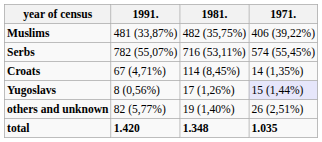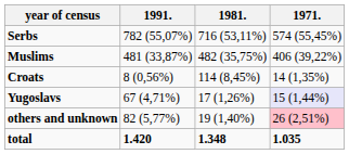 <table class="wikitable" style="font-size:95%;">
 <tr>
 <th>year of census</th>
 <th>1991.</th>
 <th>1981.</th>
 <th>1971.</th>
 </tr>
 <tr>
+<td><strong>Serbs</strong></td>
+<td>782 (55,07%)</td>
+<td>716 (53,11%)</td>
+<td>574 (55,45%)</td>
+</tr>
+<tr>
 <td><strong>Muslims</strong></td>
 <td>481 (33,87%)</td>
 <td>482 (35,75%)</td>
 <td>406 (39,22%)</td>
 </tr>
 <tr>
-<td><strong>Serbs</strong></td>
-<td>782 (55,07%)</td>
-<td>716 (53,11%)</td>
-<td>574 (55,45%)</td>
-</tr>
-<tr>
 <td><strong>Croats</strong></td>
-<td>67 (4,71%)</td>
+<td>8 (0,56%)</td>
 <td>114 (8,45%)</td>
 <td>14 (1,35%)</td>
 </tr>
 <tr>
 <td><strong>Yugoslavs</strong></td>
-<td>8 (0,56%)</td>
+<td>67 (4,71%)</td>
 <td>17 (1,26%)</td>
 <td style="background: lavender;">15 (1,44%)</td>
 </tr>
 <tr>
 <td><strong>others and unknown</strong></td>
 <td>82 (5,77%)</td>
 <td>19 (1,40%)</td>
-<td>26 (2,51%)</td>
+<td style="background: pink;">26 (2,51%)</td>
 </tr>
 <tr>
 <td><strong>total</strong></td>
 <td><strong>1.420</strong></td>
 <td><strong>1.348</strong></td>
 <td><strong>1.035</strong></td>
 </tr>
 </table>
